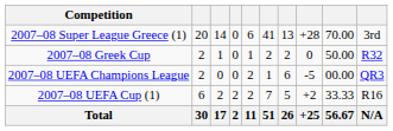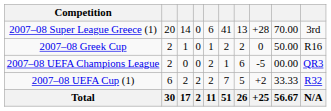 <table class="wikitable" style="text-align:center">
 <tr>
 <th>Competition</th>
 <th></th>
 <th></th>
 <th></th>
 <th></th>
 <th></th>
 <th></th>
 <th></th>
 <th></th>
 <th></th>
 </tr>
 <tr>
 <td><a href='#'>2007–08 Super League Greece</a> (1)</td>
 <td>20</td>
 <td>14</td>
 <td>0</td>
 <td>6</td>
 <td>41</td>
 <td>13</td>
 <td>+28</td>
 <td>70.00</td>
 <td>3rd</td>
 </tr>
 <tr>
 <td><a href='#'>2007–08 Greek Cup</a></td>
 <td>2</td>
 <td>1</td>
 <td>0</td>
 <td>1</td>
 <td>2</td>
 <td>2</td>
 <td>0</td>
 <td>50.00</td>
-<td><a href='#'>R32</a></td>
+<td>R16</td>
 </tr>
 <tr>
 <td><a href='#'>2007–08 UEFA Champions League</a></td>
 <td>2</td>
 <td>0</td>
 <td>0</td>
 <td>2</td>
 <td>1</td>
 <td>6</td>
 <td>-5</td>
 <td>00.00</td>
 <td><a href='#'>QR3</a></td>
 </tr>
 <tr>
 <td><a href='#'>2007–08 UEFA Cup</a> (1)</td>
 <td>6</td>
 <td>2</td>
 <td>2</td>
 <td>2</td>
 <td>7</td>
 <td>5</td>
 <td>+2</td>
 <td>33.33</td>
-<td>R16</td>
+<td><a href='#'>R32</a></td>
 </tr>
 <tr>
 <th>Total</th>
 <th>30</th>
 <th>17</th>
 <th>2</th>
 <th>11</th>
 <th>51</th>
 <th>26</th>
 <th>+25</th>
 <th>56.67</th>
 <th>N/A</th>
 </tr>
 </table>
